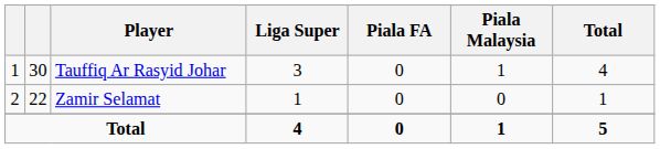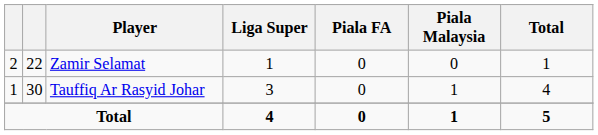 <table class="wikitable sortable" style="font-size: 95%; text-align: center;">
 <tr>
 <th width=10></th>
 <th width=10></th>
 <th scope=col style="width:160px;"><strong>Player</strong></th>
 <th width=80>Liga Super</th>
 <th width=80>Piala FA</th>
 <th width=80>Piala Malaysia</th>
 <th width=80>Total</th>
 </tr>
 <tr>
+<td>2</td>
+<td>22</td>
+<td align=left> <a href='#'>Zamir Selamat</a></td>
+<td>1</td>
+<td>0</td>
+<td>0</td>
+<td>1</td>
+</tr>
+<tr>
 <td>1</td>
 <td>30</td>
 <td align=left> <a href='#'>Tauffiq Ar Rasyid Johar</a></td>
 <td>3</td>
 <td>0</td>
 <td>1</td>
 <td>4</td>
-</tr>
-<tr>
-<td>2</td>
-<td>22</td>
-<td align=left> <a href='#'>Zamir Selamat</a></td>
-<td>1</td>
-<td>0</td>
-<td>0</td>
-<td>1</td>
 </tr>
 <tr>
 </tr>
 <tr class="sortbottom">
 <td colspan=3><strong>Total</strong></td>
 <td><strong>4</strong></td>
 <td><strong>0</strong></td>
 <td><strong>1</strong></td>
 <td><strong>5</strong></td>
 </tr>
 </table>
